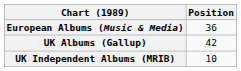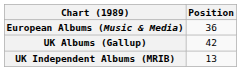 <table class="wikitable sortable plainrowheaders" style="text-align:center">
 <tr>
 <th scope="col">Chart (1989)</th>
 <th scope="col">Position</th>
 </tr>
 <tr>
 <th scope="row">European Albums (<em>Music & Media</em>)</th>
 <td>36</td>
 </tr>
 <tr>
 <th scope="row">UK Albums (Gallup)</th>
 <td>42</td>
 </tr>
 <tr>
 <th scope="row">UK Independent Albums (MRIB)</th>
-<td>10</td>
+<td>13</td>
 </tr>
 </table>
